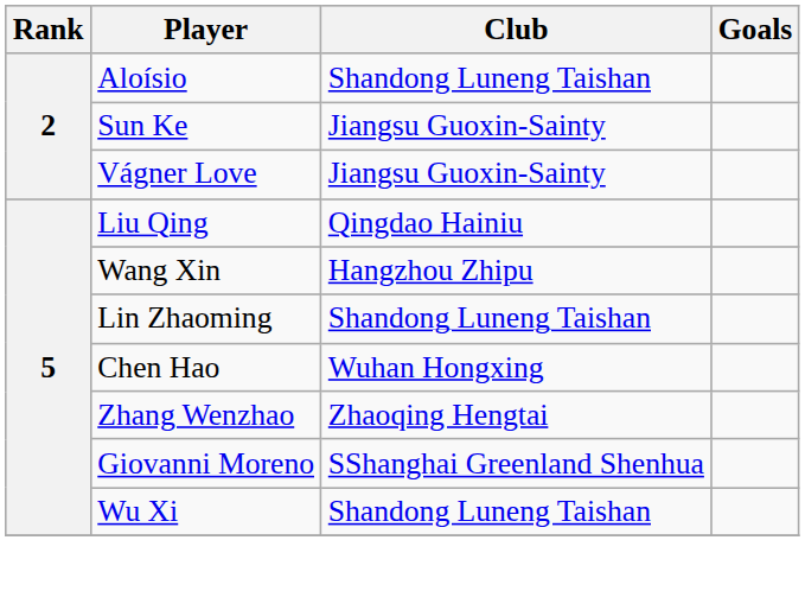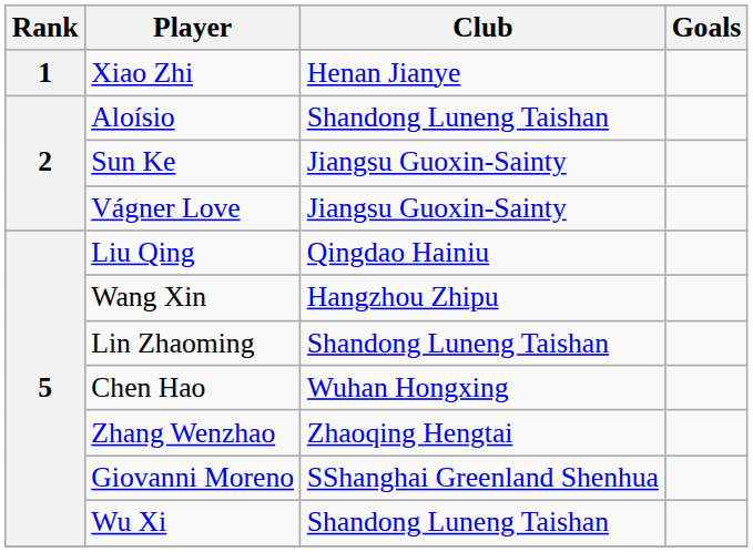 <table class="wikitable">
 <tr>
 <th>Rank</th>
 <th>Player</th>
 <th>Club</th>
 <th>Goals</th>
+</tr>
+<tr>
+<th>1</th>
+<td> <a href='#'>Xiao Zhi</a></td>
+<td><a href='#'>Henan Jianye</a></td>
+<td></td>
 </tr>
 <tr>
 <th rowspan=3>2</th>
 <td> <a href='#'>Aloísio</a></td>
 <td><a href='#'>Shandong Luneng Taishan</a></td>
 <td></td>
 </tr>
 <tr>
 <td> <a href='#'>Sun Ke</a></td>
 <td><a href='#'>Jiangsu Guoxin-Sainty</a></td>
 <td></td>
 </tr>
 <tr>
 <td> <a href='#'>Vágner Love</a></td>
 <td><a href='#'>Jiangsu Guoxin-Sainty</a></td>
 <td></td>
 </tr>
 <tr>
 <th rowspan=7>5</th>
 <td> <a href='#'>Liu Qing</a></td>
 <td><a href='#'>Qingdao Hainiu</a></td>
 <td></td>
 </tr>
 <tr>
 <td> Wang Xin</td>
 <td><a href='#'>Hangzhou Zhipu</a></td>
 <td></td>
 </tr>
 <tr>
 <td> Lin Zhaoming</td>
 <td><a href='#'>Shandong Luneng Taishan</a></td>
 <td></td>
 </tr>
 <tr>
 <td> Chen Hao</td>
 <td><a href='#'>Wuhan Hongxing</a></td>
 <td></td>
 </tr>
 <tr>
 <td> <a href='#'>Zhang Wenzhao</a></td>
 <td><a href='#'>Zhaoqing Hengtai</a></td>
 <td></td>
 </tr>
 <tr>
 <td> <a href='#'>Giovanni Moreno</a></td>
 <td><a href='#'>SShanghai Greenland Shenhua</a></td>
 <td></td>
 </tr>
 <tr>
 <td> <a href='#'>Wu Xi</a></td>
 <td><a href='#'>Shandong Luneng Taishan</a></td>
 <td></td>
 </tr>
 <tr>
 </tr>
 </table>
